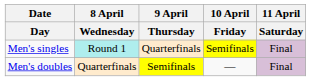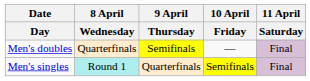 <table class="wikitable" style="text-align:center;margin:1em auto;">
 <tr>
 <th>Date</th>
 <th>8 April</th>
 <th>9 April</th>
 <th>10 April</th>
 <th>11 April</th>
 </tr>
 <tr>
 <th>Day</th>
 <th>Wednesday</th>
 <th>Thursday</th>
 <th>Friday</th>
 <th>Saturday</th>
 </tr>
 <tr>
+<td align="left"><a href='#'>Men's doubles</a></td>
+<td bgcolor=#ffebcd>Quarterfinals</td>
+<td bgcolor=#FFFF00>Semifinals</td>
+<td>—</td>
+<td bgcolor=#D8BFD8>Final</td>
+</tr>
+<tr>
 <td align="left"><a href='#'>Men's singles</a></td>
 <td bgcolor="#afeeee">Round 1</td>
 <td bgcolor=#ffebcd>Quarterfinals</td>
 <td bgcolor=#FFFF00>Semifinals</td>
 <td bgcolor=#D8BFD8>Final</td>
 </tr>
-<tr>
-<td align="left"><a href='#'>Men's doubles</a></td>
-<td bgcolor=#ffebcd>Quarterfinals</td>
-<td bgcolor=#FFFF00>Semifinals</td>
-<td>—</td>
-<td bgcolor=#D8BFD8>Final</td>
-</tr>
 </table>
